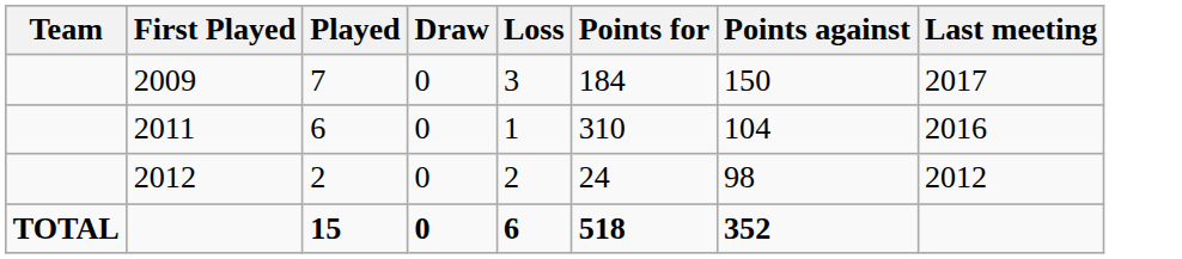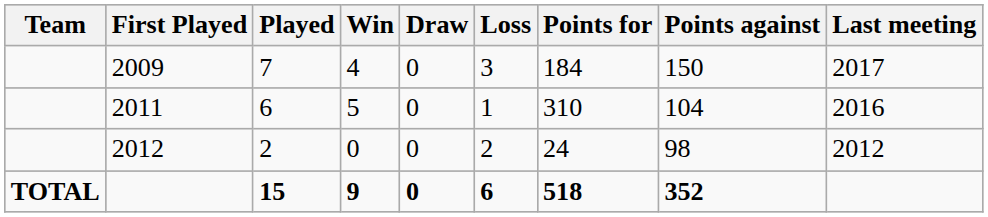 <table class="sortable wikitable">
 <tr>
 <th>Team</th>
 <th>First Played</th>
 <th>Played</th>
+<th>Win</th>
 <th>Draw</th>
 <th>Loss</th>
 <th>Points for</th>
 <th>Points against</th>
 <th>Last meeting</th>
 </tr>
 <tr>
 <td></td>
 <td>2009</td>
 <td>7</td>
+<td>4</td>
 <td>0</td>
 <td>3</td>
 <td>184</td>
 <td>150</td>
 <td>2017</td>
 </tr>
 <tr>
 <td></td>
 <td>2011</td>
 <td>6</td>
+<td>5</td>
 <td>0</td>
 <td>1</td>
 <td>310</td>
 <td>104</td>
 <td>2016</td>
 </tr>
 <tr>
 <td></td>
 <td>2012</td>
 <td>2</td>
 <td>0</td>
+<td>0</td>
 <td>2</td>
 <td>24</td>
 <td>98</td>
 <td>2012</td>
 </tr>
 <tr>
 <td><strong>TOTAL</strong></td>
 <td></td>
 <td><strong>15</strong></td>
+<td><strong>9</strong></td>
 <td><strong>0</strong></td>
 <td><strong>6</strong></td>
 <td><strong>518</strong></td>
 <td><strong>352</strong></td>
 <td></td>
 </tr>
 </table>
